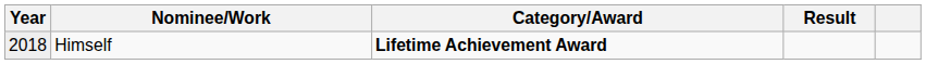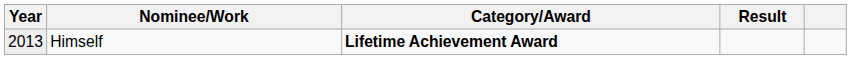 <table class="wikitable">
 <tr>
 <th width=5%>Year</th>
 <th width=35%>Nominee/Work</th>
 <th width=45%>Category/Award</th>
 <th width=10%>Result</th>
 <th width=5%></th>
 </tr>
 <tr>
-<td bgcolor="#efefef">2018</td>
+<td bgcolor="#efefef">2013</td>
 <td>Himself</td>
 <td><strong>Lifetime Achievement Award</strong></td>
 <td></td>
 <td style="text-align:center;"></td>
 </tr>
 </table>
